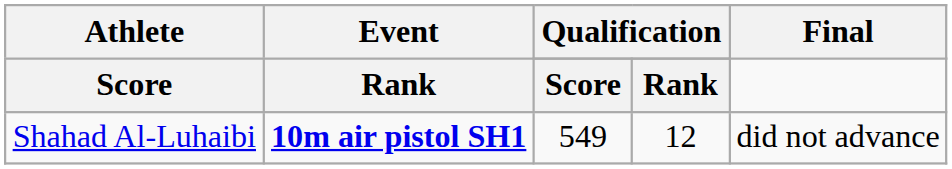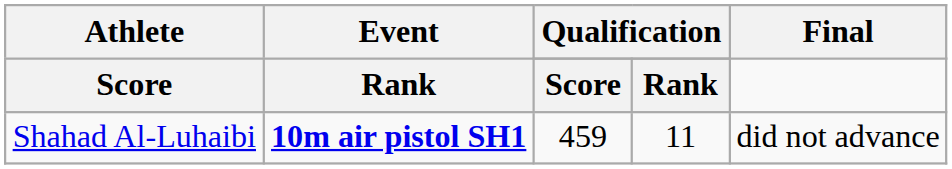 <table class=wikitable style="font-size:90%">
 <tr>
 <th rowspan="2">Athlete</th>
 <th rowspan="2">Event</th>
 <th colspan="2">Qualification</th>
 <th colspan="2">Final</th>
 </tr>
 <tr style="font-size:95%">
 </tr>
 <tr>
 <th>Score</th>
 <th>Rank</th>
 <th>Score</th>
 <th>Rank</th>
 </tr>
 <tr align=center>
 <td align=left><a href='#'>Shahad Al-Luhaibi</a></td>
 <td align=left><strong><a href='#'>10m air pistol SH1</a></strong></td>
-<td>549</td>
-<td>12</td>
+<td>459</td>
+<td>11</td>
 <td colspan=2>did not advance</td>
 </tr>
 </table>
